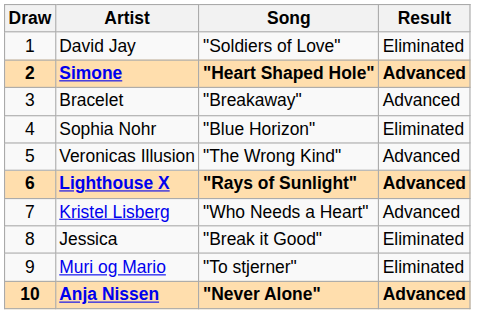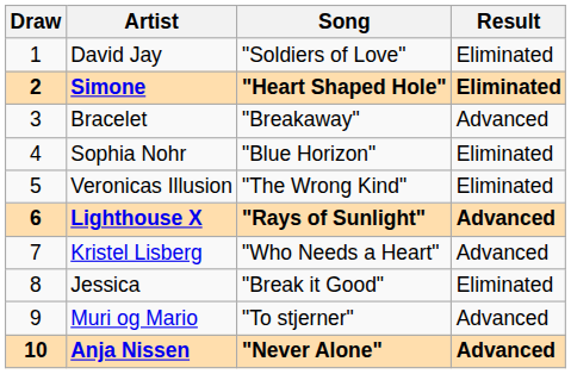 <table class="sortable wikitable" style="text-align:center">
 <tr>
 <th>Draw</th>
 <th>Artist</th>
 <th>Song</th>
 <th>Result</th>
 </tr>
 <tr>
 <td>1</td>
 <td align="left">David Jay</td>
 <td align="left">"Soldiers of Love"</td>
 <td align="left">Eliminated</td>
 </tr>
 <tr style="font-weight:bold; background:navajowhite;">
 <td>2</td>
 <td align="left"><a href='#'>Simone</a></td>
 <td align="left">"Heart Shaped Hole"</td>
-<td align="left">Advanced</td>
+<td align="left">Eliminated</td>
 </tr>
 <tr>
 <td>3</td>
 <td align="left">Bracelet</td>
 <td align="left">"Breakaway"</td>
 <td align="left">Advanced</td>
 </tr>
 <tr>
 <td>4</td>
 <td align="left">Sophia Nohr</td>
 <td align="left">"Blue Horizon"</td>
 <td align="left">Eliminated</td>
 </tr>
 <tr>
 <td>5</td>
 <td align="left">Veronicas Illusion</td>
 <td align="left">"The Wrong Kind"</td>
-<td align="left">Advanced</td>
+<td align="left">Eliminated</td>
 </tr>
 <tr style="font-weight:bold; background:navajowhite;">
 <td>6</td>
 <td align="left"><a href='#'>Lighthouse X</a></td>
 <td align="left">"Rays of Sunlight"</td>
 <td align="left">Advanced</td>
 </tr>
 <tr>
 <td>7</td>
 <td align="left"><a href='#'>Kristel Lisberg</a></td>
 <td align="left">"Who Needs a Heart"</td>
 <td align="left">Advanced</td>
 </tr>
 <tr>
 <td>8</td>
 <td align="left">Jessica</td>
 <td align="left">"Break it Good"</td>
 <td align="left">Eliminated</td>
 </tr>
 <tr>
 <td>9</td>
 <td align="left"><a href='#'>Muri og Mario</a></td>
 <td align="left">"To stjerner"</td>
-<td align="left">Eliminated</td>
+<td align="left">Advanced</td>
 </tr>
 <tr style="font-weight:bold; background:navajowhite;">
 <td>10</td>
 <td align="left"><a href='#'>Anja Nissen</a></td>
 <td align="left">"Never Alone"</td>
 <td align="left">Advanced</td>
 </tr>
 </table>
